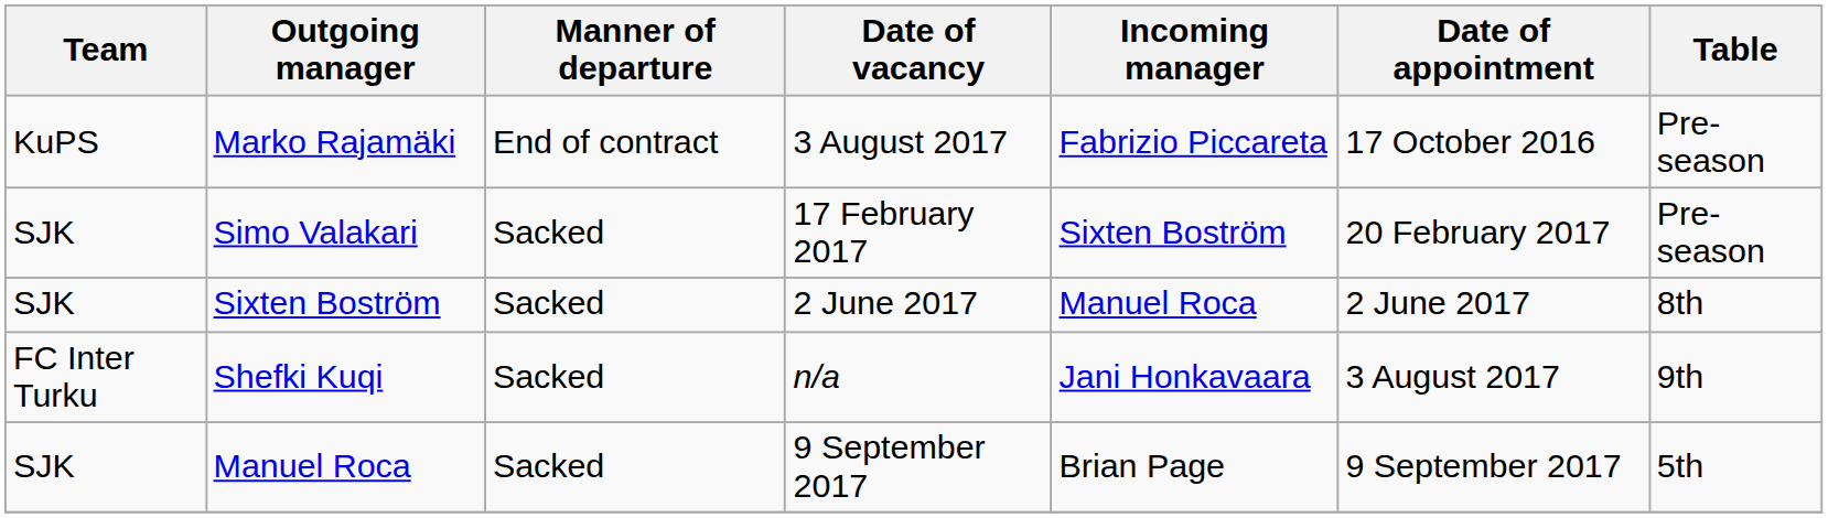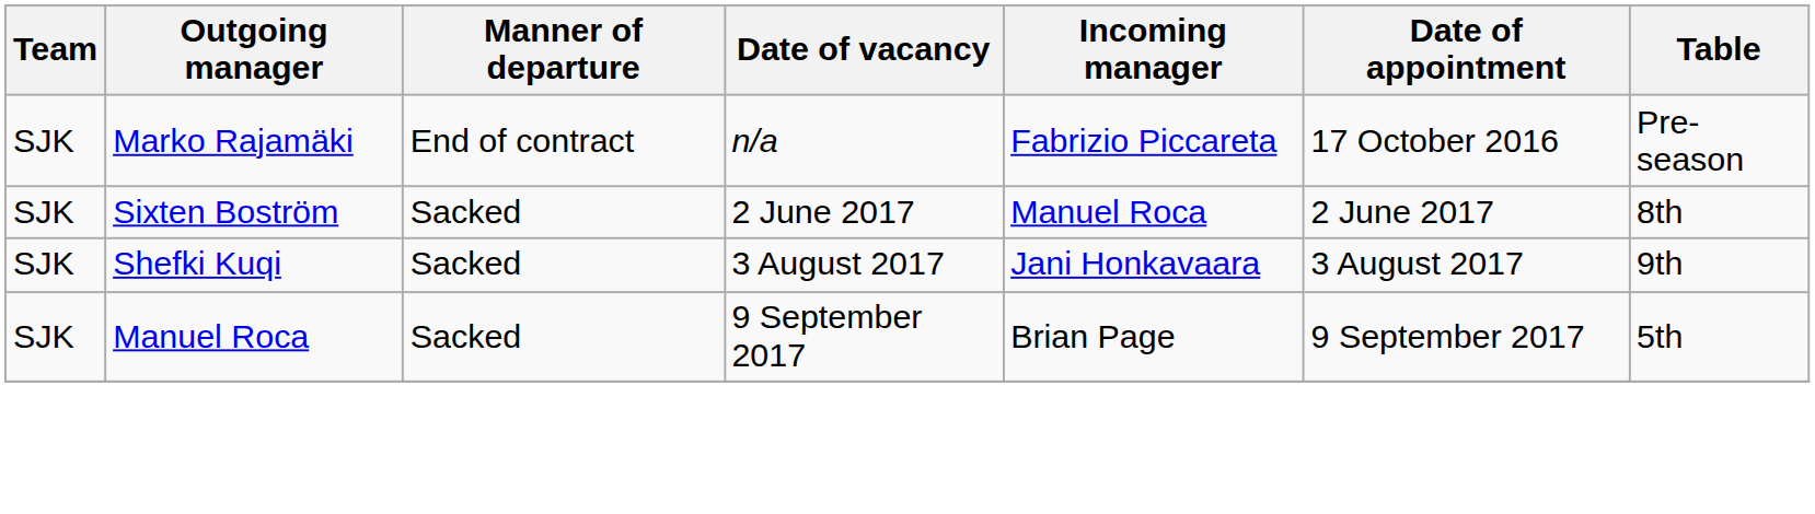 <table class="wikitable">
 <tr>
 <th>Team</th>
 <th>Outgoing manager</th>
 <th>Manner of departure</th>
 <th>Date of vacancy</th>
 <th>Incoming manager</th>
 <th>Date of appointment</th>
 <th>Table</th>
 </tr>
 <tr>
-<td>KuPS</td>
+<td>SJK</td>
 <td> <a href='#'>Marko Rajamäki</a></td>
 <td>End of contract</td>
-<td>3 August 2017</td>
+<td><em>n/a</em></td>
 <td> <a href='#'>Fabrizio Piccareta</a></td>
 <td>17 October 2016</td>
-<td>Pre-season</td>
-</tr>
-<tr>
-<td>SJK</td>
-<td> <a href='#'>Simo Valakari</a></td>
-<td>Sacked</td>
-<td>17 February 2017</td>
-<td> <a href='#'>Sixten Boström</a></td>
-<td>20 February 2017</td>
 <td>Pre-season</td>
 </tr>
 <tr>
 <td>SJK</td>
 <td> <a href='#'>Sixten Boström</a></td>
 <td>Sacked</td>
 <td>2 June 2017</td>
 <td> <a href='#'>Manuel Roca</a></td>
 <td>2 June 2017</td>
 <td>8th</td>
 </tr>
 <tr>
-<td>FC Inter Turku</td>
+<td>SJK</td>
 <td> <a href='#'>Shefki Kuqi</a></td>
 <td>Sacked</td>
-<td><em>n/a</em></td>
+<td>3 August 2017</td>
 <td> <a href='#'>Jani Honkavaara</a></td>
 <td>3 August 2017</td>
 <td>9th</td>
 </tr>
 <tr>
 <td>SJK</td>
 <td> <a href='#'>Manuel Roca</a></td>
 <td>Sacked</td>
 <td>9 September 2017</td>
 <td> Brian Page<br> </td>
 <td>9 September 2017</td>
 <td>5th</td>
 </tr>
 <tr>
 </tr>
 </table>
